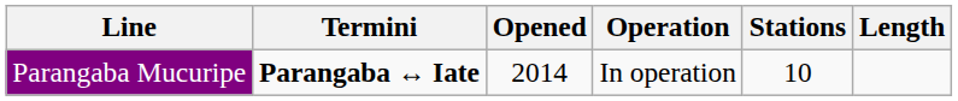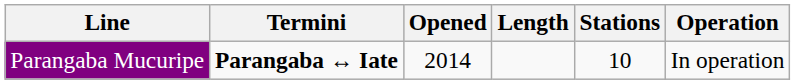 <table class="wikitable" style="margin: 1em auto 1em auto;">
 <tr>
 <th>Line</th>
 <th>Termini</th>
 <th>Opened</th>
+<th>Length</th>
+<th>Stations</th>
 <th>Operation</th>
-<th>Stations</th>
-<th>Length</th>
 </tr>
 <tr>
 <td align="center" style="background:purple; color:white">Parangaba Mucuripe</td>
 <td align="center"><strong>Parangaba ↔ Iate</strong></td>
 <td align="center">2014</td>
+<td align="center"></td>
+<td align="center">10</td>
 <td>In operation</td>
-<td align="center">10</td>
-<td align="center"></td>
 </tr>
 </table>
